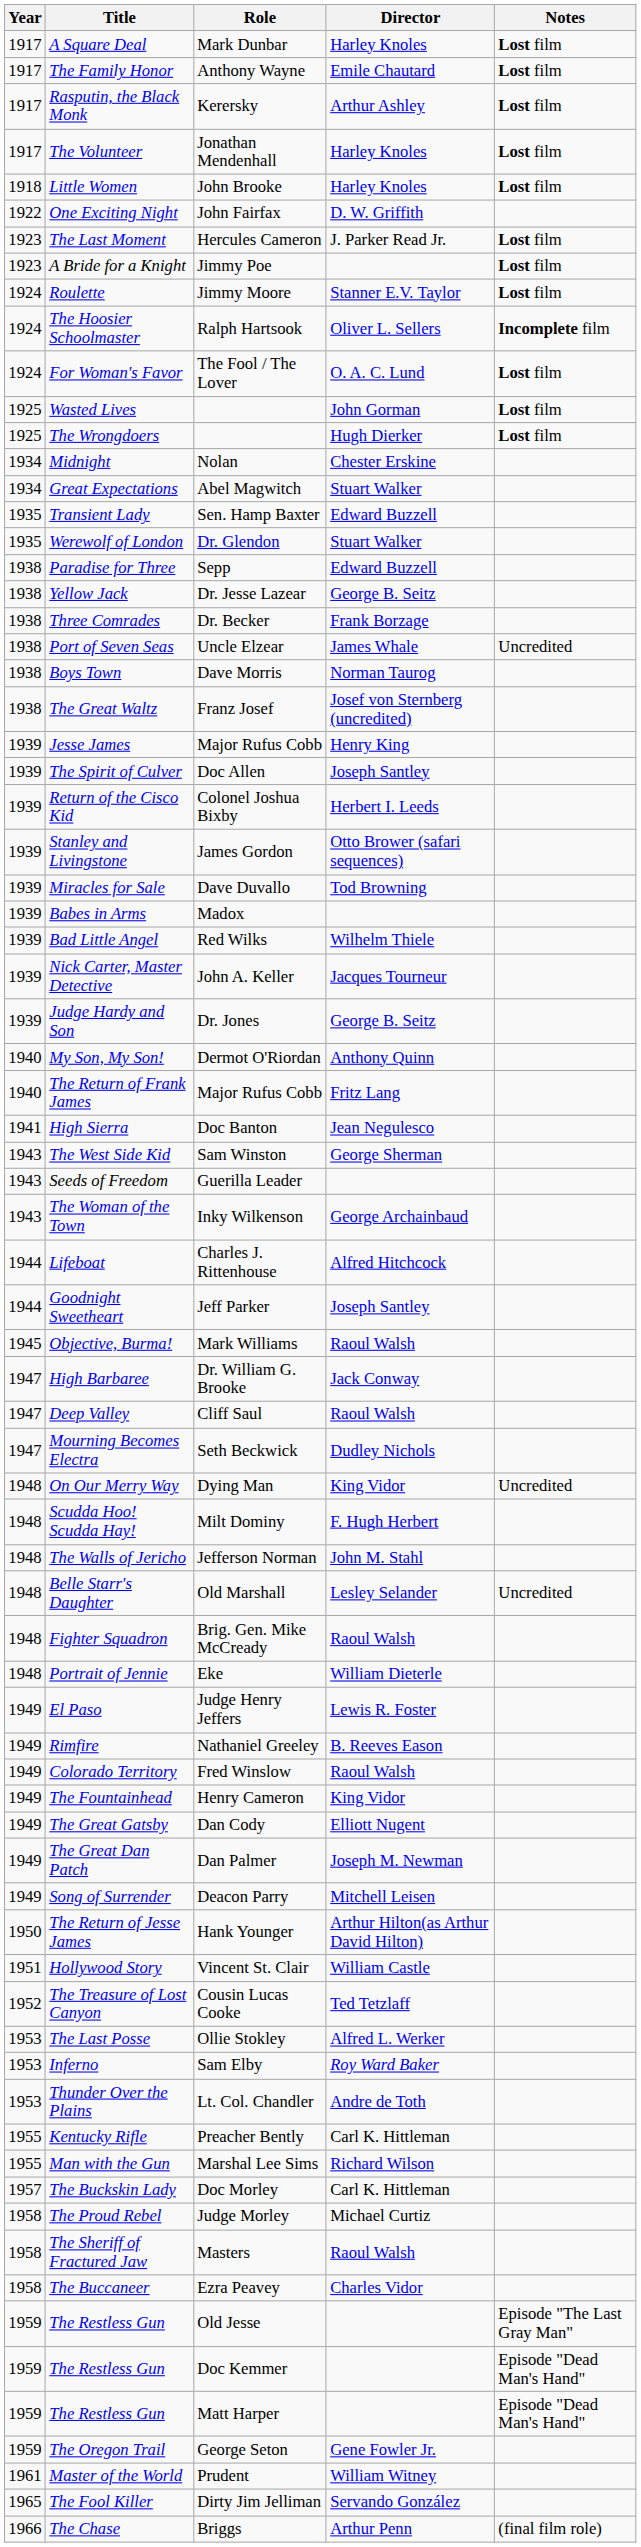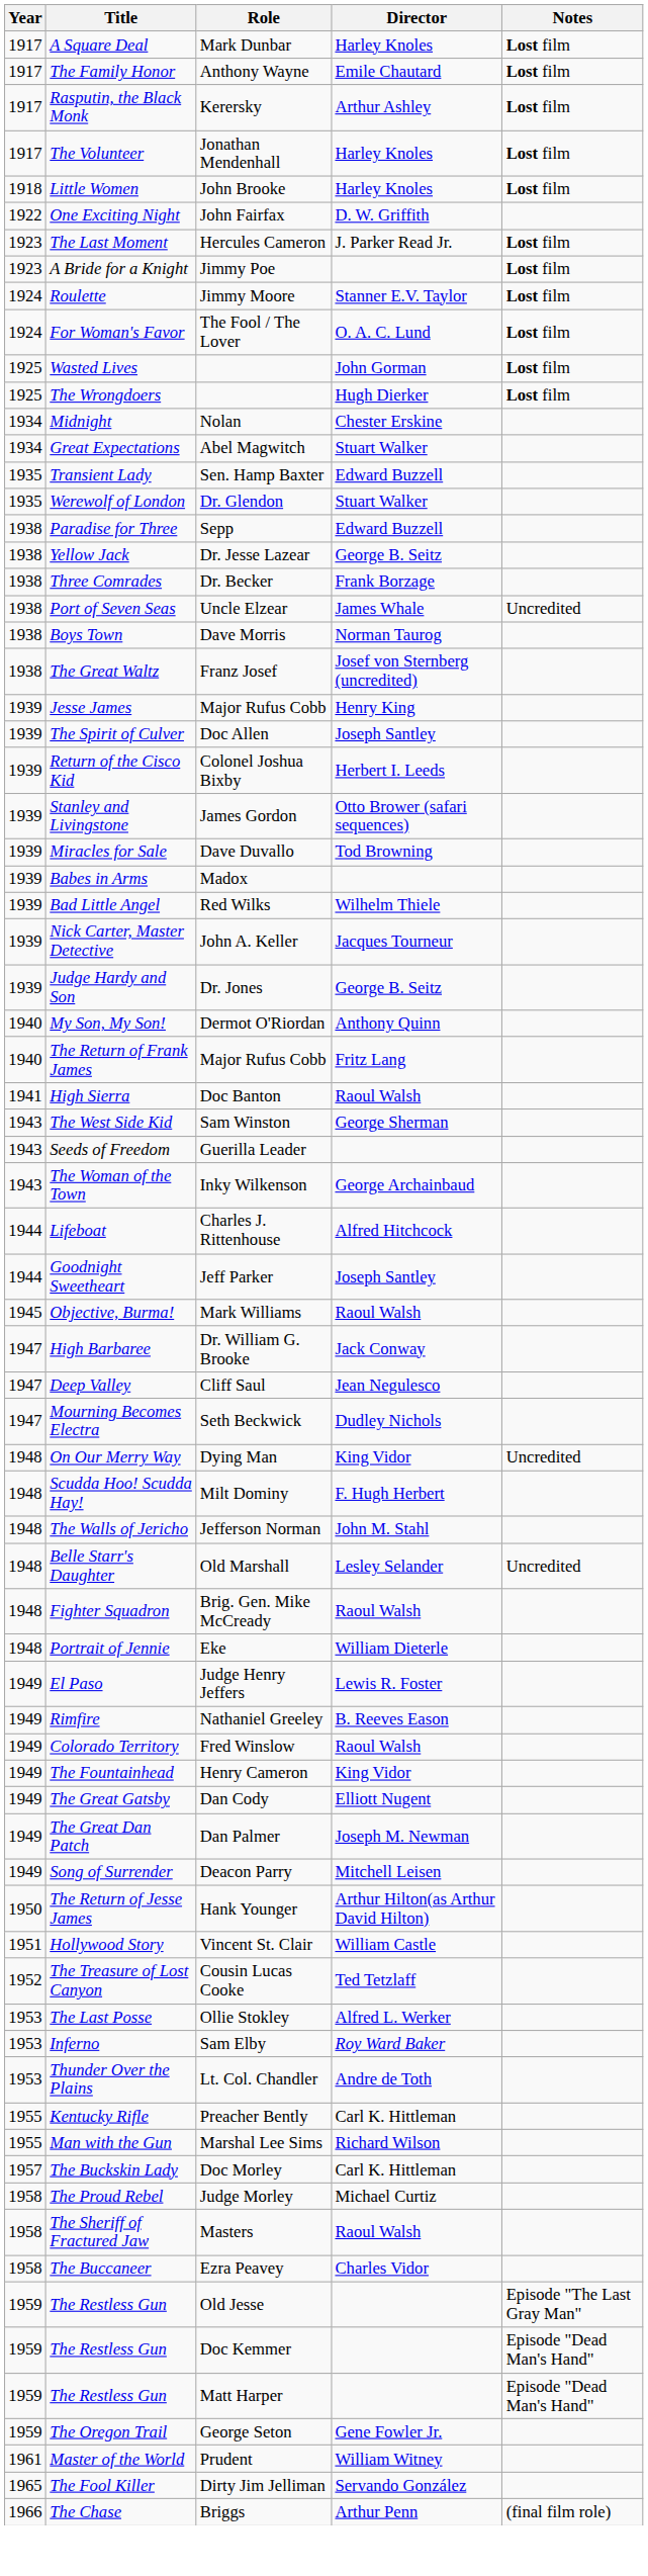 <table class="wikitable sortable">
 <tr>
 <th>Year</th>
 <th>Title</th>
 <th>Role</th>
 <th>Director</th>
 <th class="unsortable">Notes</th>
 </tr>
 <tr>
 <td>1917</td>
 <td><em><a href='#'>A Square Deal</a></em></td>
 <td>Mark Dunbar</td>
 <td><a href='#'>Harley Knoles</a></td>
 <td><strong>Lost</strong> film</td>
 </tr>
 <tr>
 <td>1917</td>
 <td><em><a href='#'>The Family Honor</a></em></td>
 <td>Anthony Wayne</td>
 <td><a href='#'>Emile Chautard</a></td>
 <td><strong>Lost</strong> film</td>
 </tr>
 <tr>
 <td>1917</td>
 <td><em><a href='#'>Rasputin, the Black Monk</a></em></td>
 <td>Kerersky</td>
 <td><a href='#'>Arthur Ashley</a></td>
 <td><strong>Lost</strong> film</td>
 </tr>
 <tr>
 <td>1917</td>
 <td><em><a href='#'>The Volunteer</a></em></td>
 <td>Jonathan Mendenhall</td>
 <td><a href='#'>Harley Knoles</a></td>
 <td><strong>Lost</strong> film</td>
 </tr>
 <tr>
 <td>1918</td>
 <td><em><a href='#'>Little Women</a></em></td>
 <td>John Brooke</td>
 <td><a href='#'>Harley Knoles</a></td>
 <td><strong>Lost</strong> film</td>
 </tr>
 <tr>
 <td>1922</td>
 <td><em><a href='#'>One Exciting Night</a></em></td>
 <td>John Fairfax</td>
 <td><a href='#'>D. W. Griffith</a></td>
 <td></td>
 </tr>
 <tr>
 <td>1923</td>
 <td><em><a href='#'>The Last Moment</a></em></td>
 <td>Hercules  Cameron</td>
 <td>J. Parker Read Jr.</td>
 <td><strong>Lost</strong> film</td>
 </tr>
 <tr>
 <td>1923</td>
 <td><em>A Bride for a Knight</em></td>
 <td>Jimmy Poe</td>
 <td></td>
 <td><strong>Lost</strong> film</td>
 </tr>
 <tr>
 <td>1924</td>
 <td><em><a href='#'>Roulette</a></em></td>
 <td>Jimmy Moore</td>
 <td><a href='#'>Stanner E.V. Taylor</a></td>
 <td><strong>Lost</strong> film</td>
-</tr>
-<tr>
-<td>1924</td>
-<td><em><a href='#'>The Hoosier Schoolmaster</a></em></td>
-<td>Ralph Hartsook</td>
-<td><a href='#'>Oliver L. Sellers</a></td>
-<td><strong>Incomplete</strong> film</td>
 </tr>
 <tr>
 <td>1924</td>
 <td><em><a href='#'>For Woman's Favor</a></em></td>
 <td>The Fool / The Lover</td>
 <td><a href='#'>O. A. C. Lund</a></td>
 <td><strong>Lost</strong> film</td>
 </tr>
 <tr>
 <td>1925</td>
 <td><em><a href='#'>Wasted Lives</a></em></td>
 <td></td>
 <td><a href='#'>John Gorman</a></td>
 <td><strong>Lost</strong> film</td>
 </tr>
 <tr>
 <td>1925</td>
 <td><em><a href='#'>The Wrongdoers</a></em></td>
 <td></td>
 <td><a href='#'>Hugh Dierker</a></td>
 <td><strong>Lost</strong> film</td>
 </tr>
 <tr>
 <td>1934</td>
 <td><em><a href='#'>Midnight</a></em></td>
 <td>Nolan</td>
 <td><a href='#'>Chester Erskine</a></td>
 <td></td>
 </tr>
 <tr>
 <td>1934</td>
 <td><em><a href='#'>Great Expectations</a></em></td>
 <td>Abel Magwitch</td>
 <td><a href='#'>Stuart Walker</a></td>
 <td></td>
 </tr>
 <tr>
 <td>1935</td>
 <td><em><a href='#'>Transient Lady</a></em></td>
 <td>Sen. Hamp Baxter</td>
 <td><a href='#'>Edward Buzzell</a></td>
 <td></td>
 </tr>
 <tr>
 <td>1935</td>
 <td><em><a href='#'>Werewolf of London</a></em></td>
 <td><a href='#'>Dr. Glendon</a></td>
 <td><a href='#'>Stuart Walker</a></td>
 <td></td>
 </tr>
 <tr>
 <td>1938</td>
 <td><em><a href='#'>Paradise for Three</a></em></td>
 <td>Sepp</td>
 <td><a href='#'>Edward Buzzell</a></td>
 <td></td>
 </tr>
 <tr>
 <td>1938</td>
 <td><em><a href='#'>Yellow Jack</a></em></td>
 <td>Dr. Jesse Lazear</td>
 <td><a href='#'>George B. Seitz</a></td>
 <td></td>
 </tr>
 <tr>
 <td>1938</td>
 <td><em><a href='#'>Three Comrades</a></em></td>
 <td>Dr. Becker</td>
 <td><a href='#'>Frank Borzage</a></td>
 <td></td>
 </tr>
 <tr>
 <td>1938</td>
 <td><em><a href='#'>Port of Seven Seas</a></em></td>
 <td>Uncle Elzear</td>
 <td><a href='#'>James Whale</a></td>
 <td>Uncredited</td>
 </tr>
 <tr>
 <td>1938</td>
 <td><em><a href='#'>Boys Town</a></em></td>
 <td>Dave Morris</td>
 <td><a href='#'>Norman Taurog</a></td>
 <td></td>
 </tr>
 <tr>
 <td>1938</td>
 <td><em><a href='#'>The Great Waltz</a></em></td>
 <td>Franz Josef</td>
 <td><a href='#'>Josef von Sternberg (uncredited)</a></td>
 <td></td>
 </tr>
 <tr>
 <td>1939</td>
 <td><em><a href='#'>Jesse James</a></em></td>
 <td>Major Rufus Cobb</td>
 <td><a href='#'>Henry King</a></td>
 <td></td>
 </tr>
 <tr>
 <td>1939</td>
 <td><em><a href='#'>The Spirit of Culver</a></em></td>
 <td>Doc Allen</td>
 <td><a href='#'>Joseph Santley</a></td>
 <td></td>
 </tr>
 <tr>
 <td>1939</td>
 <td><em><a href='#'>Return of the Cisco Kid</a></em></td>
 <td>Colonel Joshua Bixby</td>
 <td><a href='#'>Herbert I. Leeds</a></td>
 <td></td>
 </tr>
 <tr>
 <td>1939</td>
 <td><em><a href='#'>Stanley and Livingstone</a></em></td>
 <td>James Gordon</td>
 <td><a href='#'>Otto Brower (safari sequences)</a></td>
 <td></td>
 </tr>
 <tr>
 <td>1939</td>
 <td><em><a href='#'>Miracles for Sale</a></em></td>
 <td>Dave Duvallo</td>
 <td><a href='#'>Tod Browning</a></td>
 <td></td>
 </tr>
 <tr>
 <td>1939</td>
 <td><em><a href='#'>Babes in Arms</a></em></td>
 <td>Madox</td>
 <td></td>
 <td></td>
 </tr>
 <tr>
 <td>1939</td>
 <td><em><a href='#'>Bad Little Angel</a></em></td>
 <td>Red Wilks</td>
 <td><a href='#'>Wilhelm Thiele</a></td>
 <td></td>
 </tr>
 <tr>
 <td>1939</td>
 <td><em><a href='#'>Nick Carter, Master Detective</a></em></td>
 <td>John A. Keller</td>
 <td><a href='#'>Jacques Tourneur</a></td>
 <td></td>
 </tr>
 <tr>
 <td>1939</td>
 <td><em><a href='#'>Judge Hardy and Son</a></em></td>
 <td>Dr. Jones</td>
 <td><a href='#'>George B. Seitz</a></td>
 <td></td>
 </tr>
 <tr>
 <td>1940</td>
 <td><em><a href='#'>My Son, My Son!</a></em></td>
 <td>Dermot O'Riordan</td>
 <td><a href='#'>Anthony Quinn</a></td>
 <td></td>
 </tr>
 <tr>
 <td>1940</td>
 <td><em><a href='#'>The Return of Frank James</a></em></td>
 <td>Major Rufus Cobb</td>
 <td><a href='#'>Fritz Lang</a></td>
 <td></td>
 </tr>
 <tr>
 <td>1941</td>
 <td><em><a href='#'>High Sierra</a></em></td>
 <td>Doc Banton</td>
-<td><a href='#'>Jean Negulesco</a></td>
+<td><a href='#'>Raoul Walsh</a></td>
 <td></td>
 </tr>
 <tr>
 <td>1943</td>
 <td><em><a href='#'>The West Side Kid</a></em></td>
 <td>Sam Winston</td>
 <td><a href='#'>George Sherman</a></td>
 <td></td>
 </tr>
 <tr>
 <td>1943</td>
 <td><em>Seeds of Freedom</em></td>
 <td>Guerilla Leader</td>
 <td></td>
 <td></td>
 </tr>
 <tr>
 <td>1943</td>
 <td><em><a href='#'>The Woman of the Town</a></em></td>
 <td>Inky Wilkenson</td>
 <td><a href='#'>George Archainbaud</a></td>
 <td></td>
 </tr>
 <tr>
 <td>1944</td>
 <td><em><a href='#'>Lifeboat</a></em></td>
 <td>Charles J. Rittenhouse</td>
 <td><a href='#'>Alfred Hitchcock</a></td>
 <td></td>
 </tr>
 <tr>
 <td>1944</td>
 <td><em><a href='#'>Goodnight Sweetheart</a></em></td>
 <td>Jeff Parker</td>
 <td><a href='#'>Joseph Santley</a></td>
 <td></td>
 </tr>
 <tr>
 <td>1945</td>
 <td><em><a href='#'>Objective, Burma!</a></em></td>
 <td>Mark Williams</td>
 <td><a href='#'>Raoul Walsh</a></td>
 <td></td>
 </tr>
 <tr>
 <td>1947</td>
 <td><em><a href='#'>High Barbaree</a></em></td>
 <td>Dr. William G. Brooke</td>
 <td><a href='#'>Jack Conway</a></td>
 <td></td>
 </tr>
 <tr>
 <td>1947</td>
 <td><em><a href='#'>Deep Valley</a></em></td>
 <td>Cliff Saul</td>
-<td><a href='#'>Raoul Walsh</a></td>
+<td><a href='#'>Jean Negulesco</a></td>
 <td></td>
 </tr>
 <tr>
 <td>1947</td>
 <td><em><a href='#'>Mourning Becomes Electra</a></em></td>
 <td>Seth Beckwick</td>
 <td><a href='#'>Dudley Nichols</a></td>
 <td></td>
 </tr>
 <tr>
 <td>1948</td>
 <td><em><a href='#'>On Our Merry Way</a></em></td>
 <td>Dying Man</td>
 <td><a href='#'>King Vidor</a></td>
 <td>Uncredited</td>
 </tr>
 <tr>
 <td>1948</td>
 <td><em><a href='#'>Scudda Hoo! Scudda Hay!</a></em></td>
 <td>Milt Dominy</td>
 <td><a href='#'>F. Hugh Herbert</a></td>
 <td></td>
 </tr>
 <tr>
 <td>1948</td>
 <td><em><a href='#'>The Walls of Jericho</a></em></td>
 <td>Jefferson Norman</td>
 <td><a href='#'>John M. Stahl</a></td>
 <td></td>
 </tr>
 <tr>
 <td>1948</td>
 <td><em><a href='#'>Belle Starr's Daughter</a></em></td>
 <td>Old Marshall</td>
 <td><a href='#'>Lesley Selander</a></td>
 <td>Uncredited</td>
 </tr>
 <tr>
 <td>1948</td>
 <td><em><a href='#'>Fighter Squadron</a></em></td>
 <td>Brig. Gen. Mike McCready</td>
 <td><a href='#'>Raoul Walsh</a></td>
 <td></td>
 </tr>
 <tr>
 <td>1948</td>
 <td><em><a href='#'>Portrait of Jennie</a></em></td>
 <td>Eke</td>
 <td><a href='#'>William Dieterle</a></td>
 <td></td>
 </tr>
 <tr>
 <td>1949</td>
 <td><em><a href='#'>El Paso</a></em></td>
 <td>Judge Henry Jeffers</td>
 <td><a href='#'>Lewis R. Foster</a></td>
 <td></td>
 </tr>
 <tr>
 <td>1949</td>
 <td><em><a href='#'>Rimfire</a></em></td>
 <td>Nathaniel Greeley</td>
 <td><a href='#'>B. Reeves Eason</a></td>
 <td></td>
 </tr>
 <tr>
 <td>1949</td>
 <td><em><a href='#'>Colorado Territory</a></em></td>
 <td>Fred Winslow</td>
 <td><a href='#'>Raoul Walsh</a></td>
 <td></td>
 </tr>
 <tr>
 <td>1949</td>
 <td><em><a href='#'>The Fountainhead</a></em></td>
 <td>Henry Cameron</td>
 <td><a href='#'>King Vidor</a></td>
 <td></td>
 </tr>
 <tr>
 <td>1949</td>
 <td><em><a href='#'>The Great Gatsby</a></em></td>
 <td>Dan Cody</td>
 <td><a href='#'>Elliott Nugent</a></td>
 <td></td>
 </tr>
 <tr>
 <td>1949</td>
 <td><em><a href='#'>The Great Dan Patch</a></em></td>
 <td>Dan Palmer</td>
 <td><a href='#'>Joseph M. Newman</a></td>
 <td></td>
 </tr>
 <tr>
 <td>1949</td>
 <td><em><a href='#'>Song of Surrender</a></em></td>
 <td>Deacon Parry</td>
 <td><a href='#'>Mitchell Leisen</a></td>
 <td></td>
 </tr>
 <tr>
 <td>1950</td>
 <td><em><a href='#'>The Return of Jesse James</a></em></td>
 <td>Hank Younger</td>
 <td><a href='#'>Arthur Hilton(as Arthur David Hilton)</a></td>
 <td></td>
 </tr>
 <tr>
 <td>1951</td>
 <td><em><a href='#'>Hollywood Story</a></em></td>
 <td>Vincent St. Clair</td>
 <td><a href='#'>William Castle</a></td>
 <td></td>
 </tr>
 <tr>
 <td>1952</td>
 <td><em><a href='#'>The Treasure of Lost Canyon</a></em></td>
 <td>Cousin Lucas Cooke</td>
 <td><a href='#'>Ted Tetzlaff</a></td>
 <td></td>
 </tr>
 <tr>
 <td>1953</td>
 <td><em><a href='#'>The Last Posse</a></em></td>
 <td>Ollie Stokley</td>
 <td><a href='#'>Alfred L. Werker</a></td>
 <td></td>
 </tr>
 <tr>
 <td>1953</td>
 <td><em><a href='#'>Inferno</a></em></td>
 <td>Sam Elby</td>
 <td><em><a href='#'>Roy Ward Baker</a></em></td>
 <td></td>
 </tr>
 <tr>
 <td>1953</td>
 <td><em><a href='#'>Thunder Over the Plains</a></em></td>
 <td>Lt. Col. Chandler</td>
 <td><a href='#'>Andre de Toth</a></td>
 <td></td>
 </tr>
 <tr>
 <td>1955</td>
 <td><em><a href='#'>Kentucky Rifle</a></em></td>
 <td>Preacher Bently</td>
 <td>Carl K. Hittleman</td>
 <td></td>
 </tr>
 <tr>
 <td>1955</td>
 <td><em><a href='#'>Man with the Gun</a></em></td>
 <td>Marshal Lee Sims</td>
 <td><a href='#'>Richard Wilson</a></td>
 <td></td>
 </tr>
 <tr>
 <td>1957</td>
 <td><em><a href='#'>The Buckskin Lady</a></em></td>
 <td>Doc Morley</td>
 <td>Carl K. Hittleman</td>
 <td></td>
 </tr>
 <tr>
 <td>1958</td>
 <td><em><a href='#'>The Proud Rebel</a></em></td>
 <td>Judge Morley</td>
 <td>Michael Curtiz</td>
 <td></td>
 </tr>
 <tr>
 <td>1958</td>
 <td><em><a href='#'>The Sheriff of Fractured Jaw</a></em></td>
 <td>Masters</td>
 <td><a href='#'>Raoul Walsh</a></td>
 <td></td>
 </tr>
 <tr>
 <td>1958</td>
 <td><em><a href='#'>The Buccaneer</a></em></td>
 <td>Ezra Peavey</td>
 <td><a href='#'>Charles Vidor</a></td>
 <td></td>
 </tr>
 <tr>
 <td>1959</td>
 <td><em><a href='#'>The Restless Gun</a></em></td>
 <td>Old Jesse</td>
 <td></td>
 <td>Episode "The Last Gray Man"</td>
 </tr>
 <tr>
 <td>1959</td>
 <td><em><a href='#'>The Restless Gun</a></em></td>
 <td>Doc Kemmer</td>
 <td></td>
 <td>Episode "Dead Man's Hand"</td>
 </tr>
 <tr>
 <td>1959</td>
 <td><em><a href='#'>The Restless Gun</a></em></td>
 <td>Matt Harper</td>
 <td></td>
 <td>Episode "Dead Man's Hand"</td>
 </tr>
 <tr>
 <td>1959</td>
 <td><em><a href='#'>The Oregon Trail</a></em></td>
 <td>George Seton</td>
 <td><a href='#'>Gene Fowler Jr.</a></td>
 <td></td>
 </tr>
 <tr>
 <td>1961</td>
 <td><em><a href='#'>Master of the World</a></em></td>
 <td>Prudent</td>
 <td><a href='#'>William Witney</a></td>
 <td></td>
 </tr>
 <tr>
 <td>1965</td>
 <td><em><a href='#'>The Fool Killer</a></em></td>
 <td>Dirty Jim Jelliman</td>
 <td><a href='#'>Servando González</a></td>
 <td></td>
 </tr>
 <tr>
 <td>1966</td>
 <td><em><a href='#'>The Chase</a></em></td>
 <td>Briggs</td>
 <td><a href='#'>Arthur Penn</a></td>
 <td>(final film role)</td>
 </tr>
 </table>
